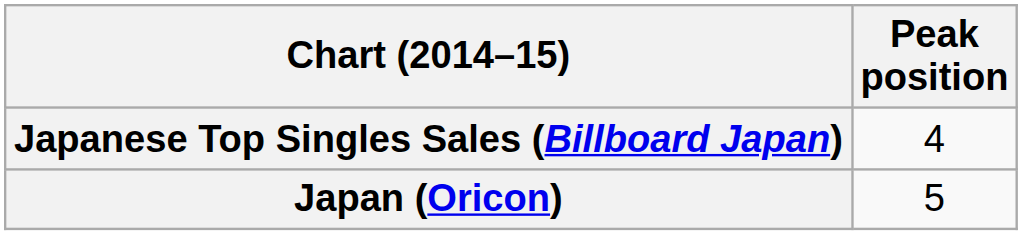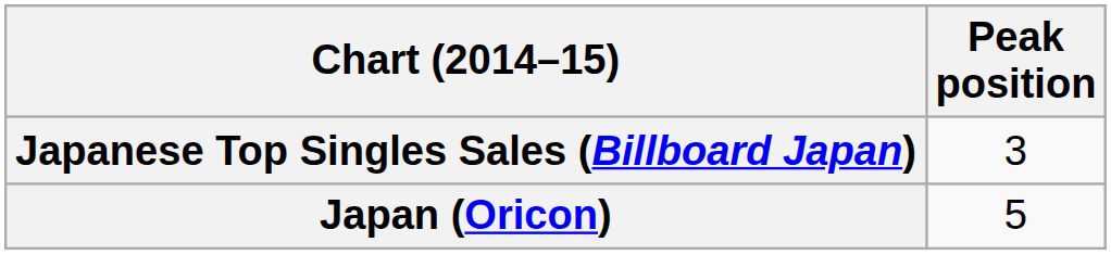 <table class="wikitable sortable plainrowheaders" style="text-align:center">
 <tr>
 <th scope="col">Chart (2014–15)</th>
 <th scope="col">Peak<br>position</th>
 </tr>
 <tr>
 <th scope="row">Japanese Top Singles Sales (<em><a href='#'>Billboard Japan</a></em>)</th>
-<td>4</td>
+<td>3</td>
 </tr>
 <tr>
 <th scope="row">Japan (<a href='#'>Oricon</a>)</th>
 <td>5</td>
 </tr>
 </table>
